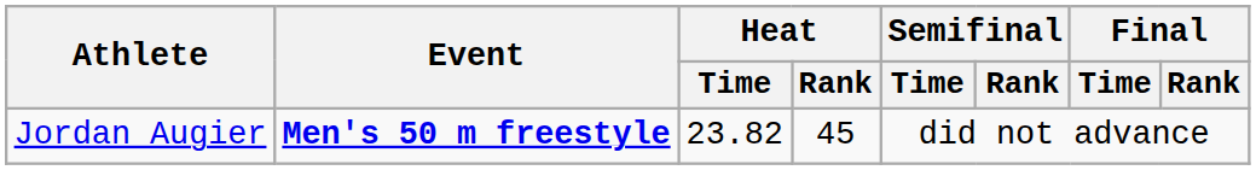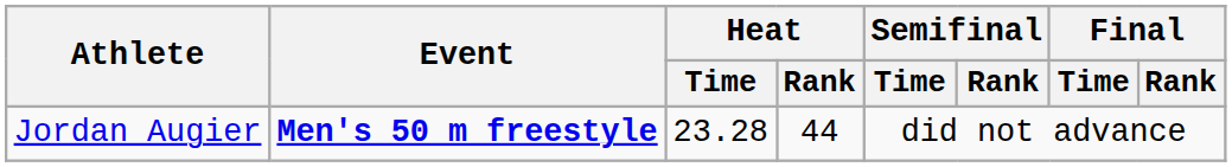 <table class=wikitable style="font-size:90%">
 <tr>
 <th rowspan="2">Athlete</th>
 <th rowspan="2">Event</th>
 <th colspan="2">Heat</th>
 <th colspan="2">Semifinal</th>
 <th colspan="2">Final</th>
 </tr>
 <tr style="font-size:95%">
 <th>Time</th>
 <th>Rank</th>
 <th>Time</th>
 <th>Rank</th>
 <th>Time</th>
 <th>Rank</th>
 </tr>
 <tr align=center>
 <td align=left><a href='#'>Jordan Augier</a></td>
 <td align=left><strong><a href='#'>Men's 50 m freestyle</a></strong></td>
-<td>23.82</td>
-<td>45</td>
+<td>23.28</td>
+<td>44</td>
 <td colspan=4>did not advance</td>
 </tr>
 </table>
